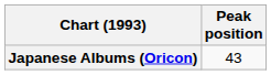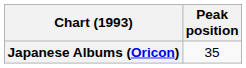 <table class="wikitable plainrowheaders" style="text-align:center">
 <tr>
 <th scope="col">Chart (1993)</th>
 <th scope="col">Peak<br> position</th>
 </tr>
 <tr>
 <th scope="row">Japanese Albums (<a href='#'>Oricon</a>)</th>
-<td>43</td>
+<td>35</td>
 </tr>
 </table>
